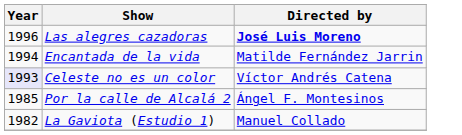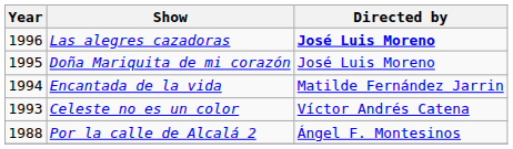 <table class="wikitable">
 <tr>
 <th>Year</th>
 <th>Show</th>
 <th>Directed by</th>
 </tr>
 <tr>
 <td>1996</td>
 <td><em><a href='#'>Las alegres cazadoras</a></em></td>
 <td><strong><a href='#'>José Luis Moreno</a></strong></td>
 </tr>
 <tr>
+<td>1995</td>
+<td><em><a href='#'>Doña Mariquita de mi corazón</a></em></td>
+<td><a href='#'>José Luis Moreno</a></td>
+</tr>
+<tr>
 <td>1994</td>
 <td><em><a href='#'>Encantada de la vida</a></em></td>
 <td><a href='#'>Matilde Fernández Jarrin</a></td>
 </tr>
 <tr>
-<td style="background: lavender;">1993</td>
+<td>1993</td>
 <td><em><a href='#'>Celeste no es un color</a></em></td>
 <td><a href='#'>Víctor Andrés Catena</a></td>
 </tr>
 <tr>
-<td>1985</td>
+<td>1988</td>
 <td><em><a href='#'>Por la calle de Alcalá 2</a></em></td>
 <td><a href='#'>Ángel F. Montesinos</a></td>
 </tr>
 <tr>
-<td>1982</td>
-<td><em><a href='#'>La Gaviota</a></em> (<em><a href='#'>Estudio 1</a></em>)</td>
-<td><a href='#'>Manuel Collado</a></td>
-</tr>
-<tr>
 </tr>
 </table>
